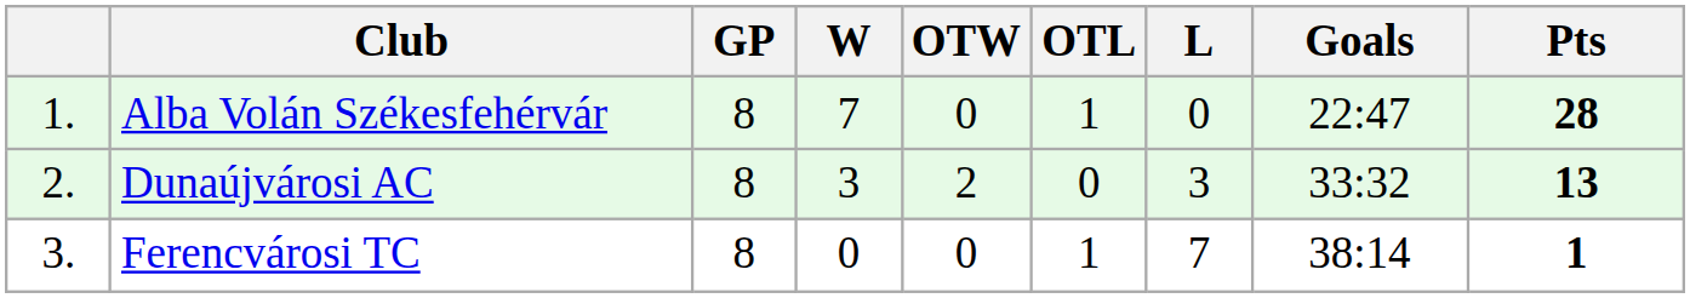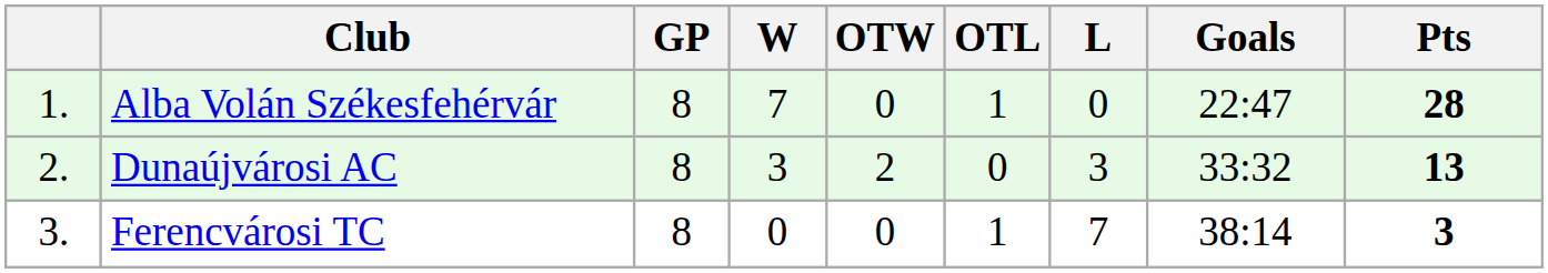 <table class="wikitable">
 <tr>
 <th width="30"></th>
 <th width="200">Club</th>
 <th width="30">GP</th>
 <th width="30">W</th>
 <th width="30">OTW</th>
 <th width="30">OTL</th>
 <th width="30">L</th>
 <th width="70">Goals</th>
 <th width="70">Pts</th>
 </tr>
 <tr bgcolor="#e6fae6" align="center">
 <td>1.</td>
 <td align="left"><a href='#'>Alba Volán Székesfehérvár</a></td>
 <td>8</td>
 <td>7</td>
 <td>0</td>
 <td>1</td>
 <td>0</td>
 <td>22:47</td>
 <td><strong>28</strong></td>
 </tr>
 <tr bgcolor="#e6fae6" align="center">
 <td>2.</td>
 <td align="left"><a href='#'>Dunaújvárosi AC</a></td>
 <td>8</td>
 <td>3</td>
 <td>2</td>
 <td>0</td>
 <td>3</td>
 <td>33:32</td>
 <td><strong>13</strong></td>
 </tr>
 <tr bgcolor="#FFFFFF" align="center">
 <td>3.</td>
 <td align="left"><a href='#'>Ferencvárosi TC</a></td>
 <td>8</td>
 <td>0</td>
 <td>0</td>
 <td>1</td>
 <td>7</td>
 <td>38:14</td>
-<td><strong>1</strong></td>
+<td><strong>3</strong></td>
 </tr>
 </table>
